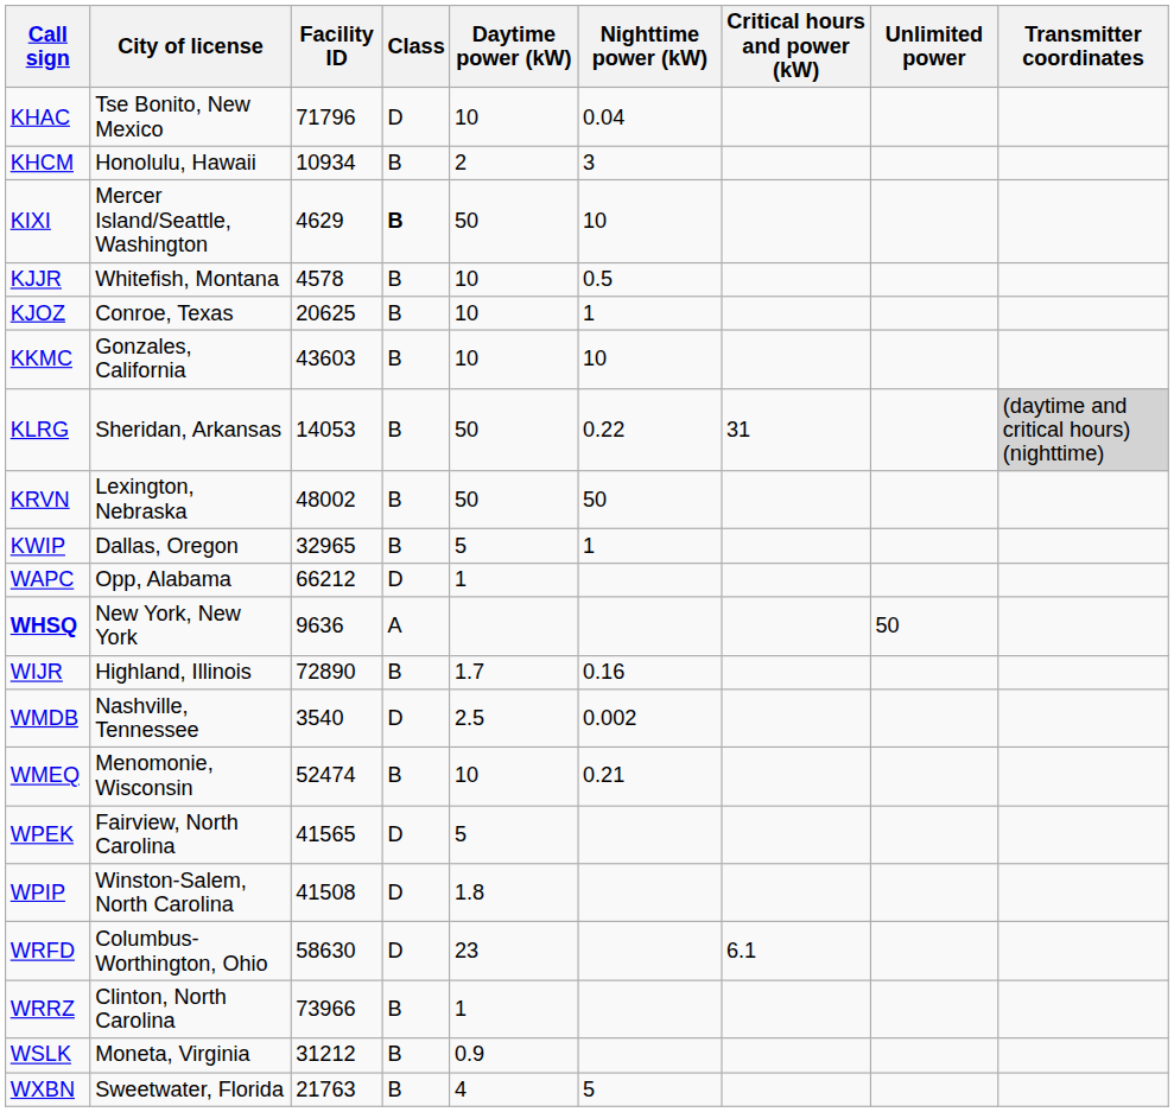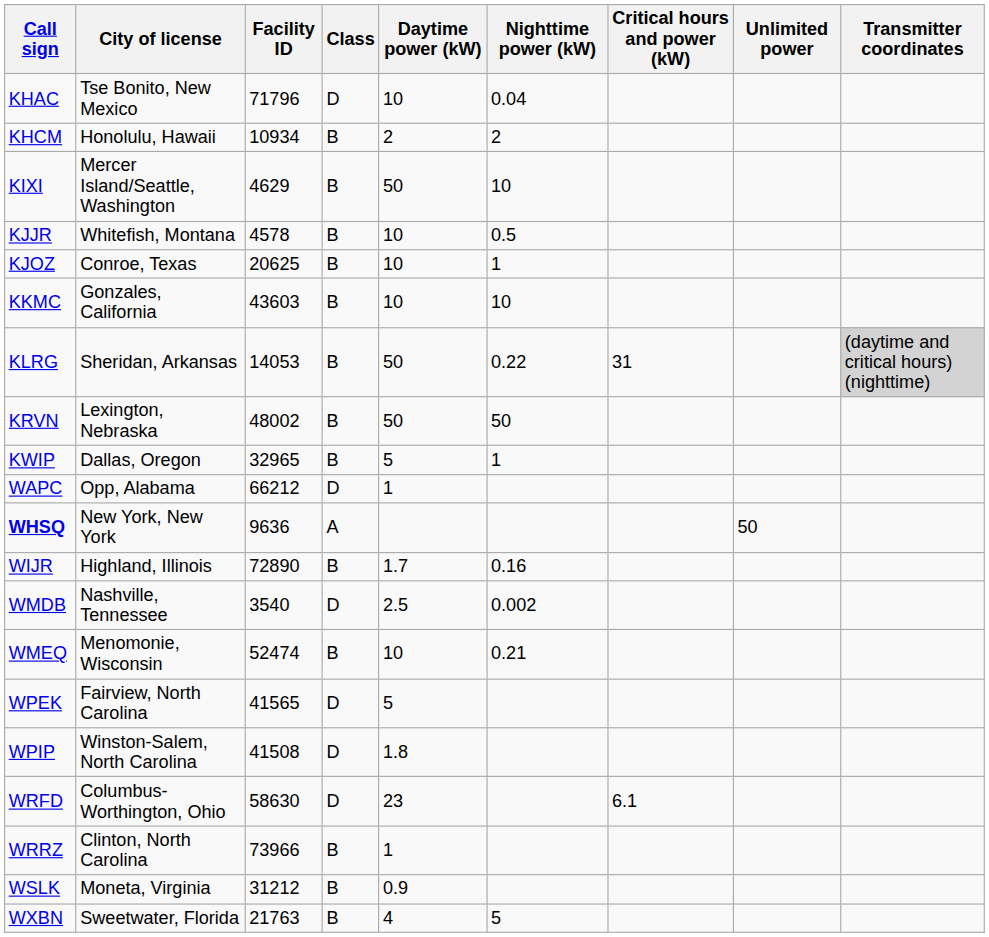 <table class="wikitable sortable">
 <tr>
 <th><a href='#'>Call sign</a></th>
 <th>City of license</th>
 <th>Facility ID</th>
 <th>Class</th>
 <th>Daytime power (kW)</th>
 <th>Nighttime power (kW)</th>
 <th>Critical hours and power (kW)</th>
 <th>Unlimited power</th>
 <th>Transmitter coordinates</th>
 </tr>
 <tr>
 <td><a href='#'>KHAC</a></td>
 <td>Tse Bonito, New Mexico</td>
 <td>71796</td>
 <td>D</td>
 <td>10</td>
 <td>0.04</td>
 <td></td>
 <td></td>
 <td></td>
 </tr>
 <tr>
 <td><a href='#'>KHCM</a></td>
 <td>Honolulu, Hawaii</td>
 <td>10934</td>
 <td>B</td>
 <td>2</td>
-<td>3</td>
+<td>2</td>
 <td></td>
 <td></td>
 <td></td>
 </tr>
 <tr>
 <td><a href='#'>KIXI</a></td>
 <td>Mercer Island/Seattle, Washington</td>
 <td>4629</td>
-<td><strong>B</strong></td>
+<td>B</td>
 <td>50</td>
 <td>10</td>
 <td></td>
 <td></td>
 <td></td>
 </tr>
 <tr>
 <td><a href='#'>KJJR</a></td>
 <td>Whitefish, Montana</td>
 <td>4578</td>
 <td>B</td>
 <td>10</td>
 <td>0.5</td>
 <td></td>
 <td></td>
 <td></td>
 </tr>
 <tr>
 <td><a href='#'>KJOZ</a></td>
 <td>Conroe, Texas</td>
 <td>20625</td>
 <td>B</td>
 <td>10</td>
 <td>1</td>
 <td></td>
 <td></td>
 <td></td>
 </tr>
 <tr>
 <td><a href='#'>KKMC</a></td>
 <td>Gonzales, California</td>
 <td>43603</td>
 <td>B</td>
 <td>10</td>
 <td>10</td>
 <td></td>
 <td></td>
 <td></td>
 </tr>
 <tr>
 <td><a href='#'>KLRG</a></td>
 <td>Sheridan, Arkansas</td>
 <td>14053</td>
 <td>B</td>
 <td>50</td>
 <td>0.22</td>
 <td>31</td>
 <td></td>
 <td style="background: lightgrey;"> (daytime and critical hours)<br> (nighttime)</td>
 </tr>
 <tr>
 <td><a href='#'>KRVN</a></td>
 <td>Lexington, Nebraska</td>
 <td>48002</td>
 <td>B</td>
 <td>50</td>
 <td>50</td>
 <td></td>
 <td></td>
 <td></td>
 </tr>
 <tr>
 <td><a href='#'>KWIP</a></td>
 <td>Dallas, Oregon</td>
 <td>32965</td>
 <td>B</td>
 <td>5</td>
 <td>1</td>
 <td></td>
 <td></td>
 <td></td>
 </tr>
 <tr>
 <td><a href='#'>WAPC</a></td>
 <td>Opp, Alabama</td>
 <td>66212</td>
 <td>D</td>
 <td>1</td>
 <td></td>
 <td></td>
 <td></td>
 <td></td>
 </tr>
 <tr>
 <td><strong><a href='#'>WHSQ</a></strong></td>
 <td>New York, New York</td>
 <td>9636</td>
 <td>A</td>
 <td></td>
 <td></td>
 <td></td>
 <td>50</td>
 <td></td>
 </tr>
 <tr>
 <td><a href='#'>WIJR</a></td>
 <td>Highland, Illinois</td>
 <td>72890</td>
 <td>B</td>
 <td>1.7</td>
 <td>0.16</td>
 <td></td>
 <td></td>
 <td></td>
 </tr>
 <tr>
 <td><a href='#'>WMDB</a></td>
 <td>Nashville, Tennessee</td>
 <td>3540</td>
 <td>D</td>
 <td>2.5</td>
 <td>0.002</td>
 <td></td>
 <td></td>
 <td></td>
 </tr>
 <tr>
 <td><a href='#'>WMEQ</a></td>
 <td>Menomonie, Wisconsin</td>
 <td>52474</td>
 <td>B</td>
 <td>10</td>
 <td>0.21</td>
 <td></td>
 <td></td>
 <td></td>
 </tr>
 <tr>
 <td><a href='#'>WPEK</a></td>
 <td>Fairview, North Carolina</td>
 <td>41565</td>
 <td>D</td>
 <td>5</td>
 <td></td>
 <td></td>
 <td></td>
 <td></td>
 </tr>
 <tr>
 <td><a href='#'>WPIP</a></td>
 <td>Winston-Salem, North Carolina</td>
 <td>41508</td>
 <td>D</td>
 <td>1.8</td>
 <td></td>
 <td></td>
 <td></td>
 <td></td>
 </tr>
 <tr>
 <td><a href='#'>WRFD</a></td>
 <td>Columbus-Worthington, Ohio</td>
 <td>58630</td>
 <td>D</td>
 <td>23</td>
 <td></td>
 <td>6.1</td>
 <td></td>
 <td></td>
 </tr>
 <tr>
 <td><a href='#'>WRRZ</a></td>
 <td>Clinton, North Carolina</td>
 <td>73966</td>
 <td>B</td>
 <td>1</td>
 <td></td>
 <td></td>
 <td></td>
 <td></td>
 </tr>
 <tr>
 <td><a href='#'>WSLK</a></td>
 <td>Moneta, Virginia</td>
 <td>31212</td>
 <td>B</td>
 <td>0.9</td>
 <td></td>
 <td></td>
 <td></td>
 <td></td>
 </tr>
 <tr>
 <td><a href='#'>WXBN</a></td>
 <td>Sweetwater, Florida</td>
 <td>21763</td>
 <td>B</td>
 <td>4</td>
 <td>5</td>
 <td></td>
 <td></td>
 <td></td>
 </tr>
 </table>
